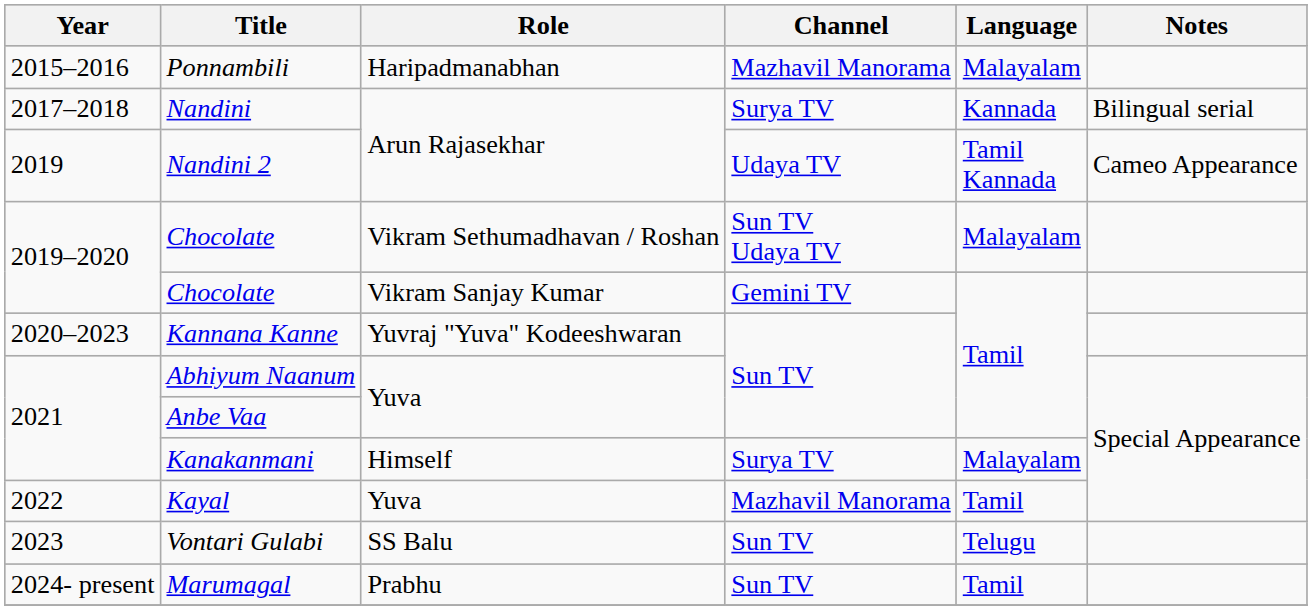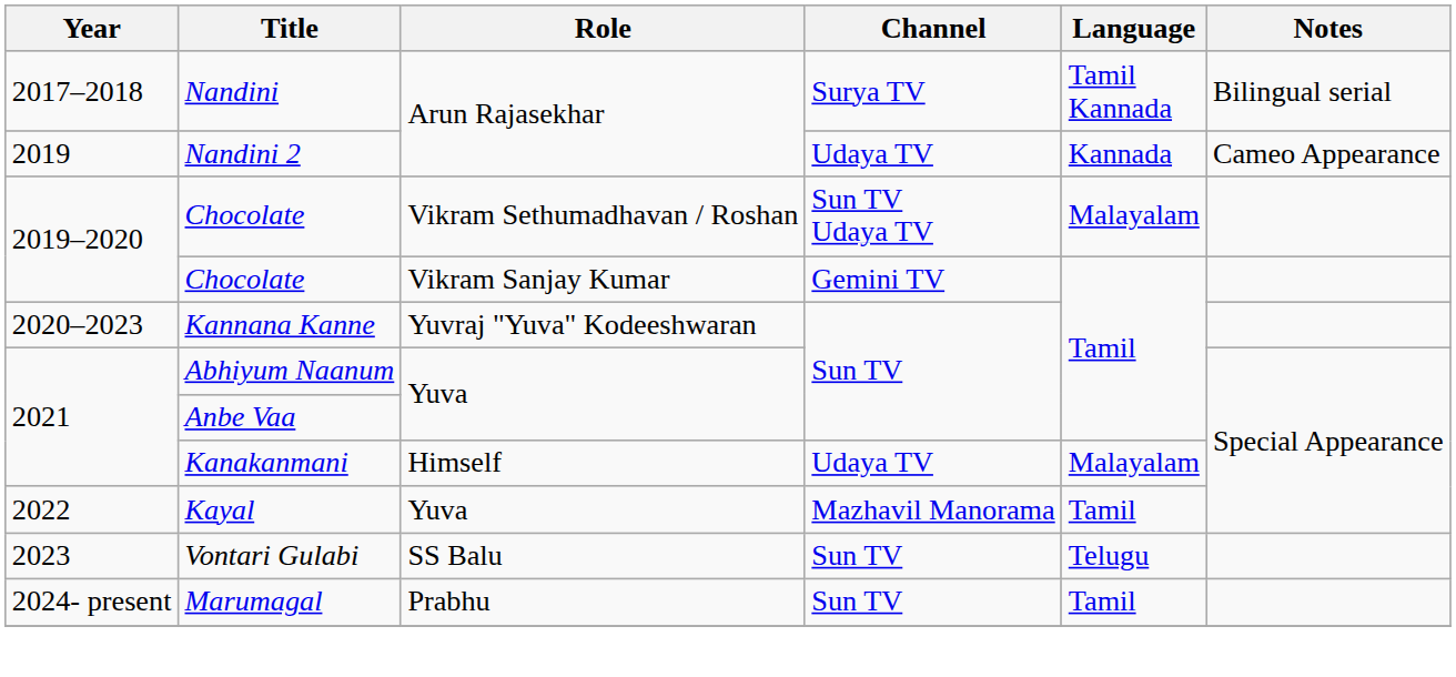 <table class="wikitable sortable">
 <tr>
 <th>Year</th>
 <th>Title</th>
 <th>Role</th>
 <th>Channel</th>
 <th>Language</th>
 <th>Notes</th>
 </tr>
 <tr>
-<td>2015–2016</td>
-<td><em>Ponnambili</em></td>
-<td>Haripadmanabhan</td>
-<td><a href='#'>Mazhavil Manorama</a></td>
-<td><a href='#'>Malayalam</a></td>
-<td></td>
-</tr>
-<tr>
 <td>2017–2018</td>
 <td><em><a href='#'>Nandini</a></em></td>
 <td rowspan="2">Arun Rajasekhar</td>
 <td><a href='#'>Surya TV</a></td>
-<td><a href='#'>Kannada</a></td>
+<td><a href='#'>Tamil</a><br><a href='#'>Kannada</a></td>
 <td>Bilingual serial</td>
 </tr>
 <tr>
 <td>2019</td>
 <td><em><a href='#'>Nandini 2</a></em></td>
 <td><a href='#'>Udaya TV</a></td>
-<td><a href='#'>Tamil</a><br><a href='#'>Kannada</a></td>
+<td><a href='#'>Kannada</a></td>
 <td>Cameo Appearance</td>
 </tr>
 <tr>
 <td rowspan="2">2019–2020</td>
 <td><em><a href='#'>Chocolate</a></em></td>
 <td>Vikram Sethumadhavan / Roshan</td>
 <td><a href='#'>Sun TV</a><br> <a href='#'>Udaya TV</a></td>
 <td><a href='#'>Malayalam</a></td>
 <td></td>
 </tr>
 <tr>
 <td><em><a href='#'>Chocolate</a></em></td>
 <td>Vikram Sanjay Kumar</td>
 <td><a href='#'>Gemini TV</a></td>
 <td rowspan="4"><a href='#'>Tamil</a></td>
 <td></td>
 </tr>
 <tr>
 <td>2020–2023</td>
 <td><em><a href='#'>Kannana Kanne</a></em></td>
 <td>Yuvraj "Yuva" Kodeeshwaran</td>
 <td rowspan="3"><a href='#'>Sun TV</a></td>
 <td></td>
 </tr>
 <tr>
 <td Rowspan=3>2021</td>
 <td><em><a href='#'>Abhiyum Naanum</a></em></td>
 <td rowspan=2>Yuva</td>
 <td rowspan=4>Special Appearance</td>
 </tr>
 <tr>
 <td><em><a href='#'>Anbe Vaa</a></em></td>
 </tr>
 <tr>
 <td><em><a href='#'>Kanakanmani</a></em></td>
 <td>Himself</td>
-<td><a href='#'>Surya TV</a></td>
+<td><a href='#'>Udaya TV</a></td>
 <td><a href='#'>Malayalam</a></td>
 </tr>
 <tr>
 <td>2022</td>
 <td><em><a href='#'>Kayal</a></em></td>
 <td>Yuva</td>
 <td><a href='#'>Mazhavil Manorama</a></td>
 <td><a href='#'>Tamil</a></td>
 </tr>
 <tr>
 <td>2023</td>
 <td><em>Vontari Gulabi</em></td>
 <td>SS Balu</td>
 <td><a href='#'>Sun TV</a></td>
 <td><a href='#'>Telugu</a></td>
 <td></td>
 </tr>
 <tr>
 <td>2024- present</td>
 <td><em><a href='#'>Marumagal</a></em></td>
 <td>Prabhu</td>
 <td><a href='#'>Sun TV</a></td>
 <td><a href='#'>Tamil</a></td>
 <td></td>
 </tr>
 <tr>
 </tr>
 </table>
